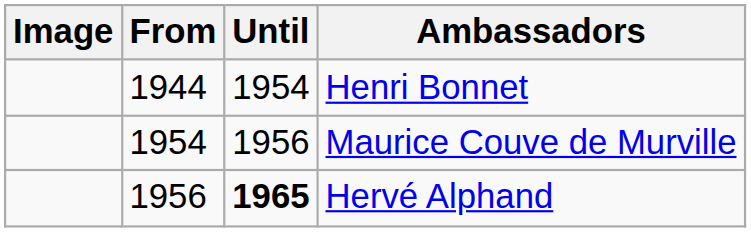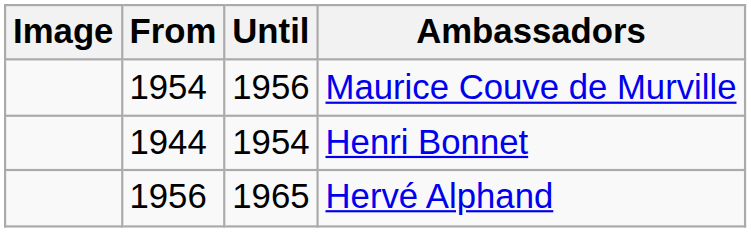 <table class="wikitable centre">
 <tr>
 <th>Image</th>
 <th>From</th>
 <th>Until</th>
 <th>Ambassadors</th>
 </tr>
 <tr>
 <td></td>
+<td>1954</td>
+<td>1956</td>
+<td><a href='#'>Maurice Couve de Murville</a></td>
+</tr>
+<tr>
+<td></td>
 <td>1944</td>
 <td>1954</td>
 <td><a href='#'>Henri Bonnet</a></td>
 </tr>
 <tr>
 <td></td>
-<td>1954</td>
 <td>1956</td>
-<td><a href='#'>Maurice Couve de Murville</a></td>
-</tr>
-<tr>
-<td></td>
-<td>1956</td>
-<td><strong>1965</strong></td>
+<td>1965</td>
 <td><a href='#'>Hervé Alphand</a></td>
 </tr>
 </table>
